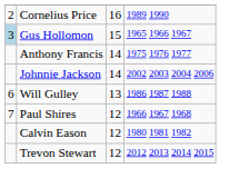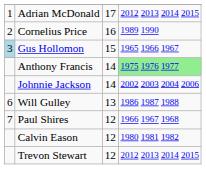 <table class="wikitable">
 <tr>
+</tr>
+<tr>
+<td>1</td>
+<td>Adrian McDonald</td>
+<td>17</td>
+<td style="font-size:80%;"><a href='#'>2012</a> <a href='#'>2013</a> <a href='#'>2014</a> <a href='#'>2015</a></td>
 </tr>
 <tr>
 <td>2</td>
 <td>Cornelius Price</td>
 <td>16</td>
 <td style="font-size:80%;"><a href='#'>1989</a> <a href='#'>1990</a></td>
 </tr>
 <tr>
 <td style="background: lightblue;">3</td>
 <td><a href='#'>Gus Hollomon</a></td>
 <td>15</td>
 <td style="font-size:80%;"><a href='#'>1965</a> <a href='#'>1966</a> <a href='#'>1967</a></td>
 </tr>
 <tr>
 <td></td>
 <td>Anthony Francis</td>
 <td>14</td>
-<td style="font-size:80%;"><a href='#'>1975</a> <a href='#'>1976</a> <a href='#'>1977</a></td>
+<td style="background: lightgreen; font-size:80%;"><a href='#'>1975</a> <a href='#'>1976</a> <a href='#'>1977</a></td>
 </tr>
 <tr>
 <td></td>
 <td><a href='#'>Johnnie Jackson</a></td>
 <td>14</td>
 <td style="font-size:80%;"><a href='#'>2002</a> <a href='#'>2003</a> <a href='#'>2004</a> <a href='#'>2006</a></td>
 </tr>
 <tr>
 <td>6</td>
 <td>Will Gulley</td>
 <td>13</td>
 <td style="font-size:80%;"><a href='#'>1986</a> <a href='#'>1987</a> <a href='#'>1988</a></td>
 </tr>
 <tr>
 <td>7</td>
 <td>Paul Shires</td>
 <td>12</td>
 <td style="font-size:80%;"><a href='#'>1966</a> <a href='#'>1967</a> <a href='#'>1968</a></td>
 </tr>
 <tr>
 <td></td>
 <td>Calvin Eason</td>
 <td>12</td>
 <td style="font-size:80%;"><a href='#'>1980</a> <a href='#'>1981</a> <a href='#'>1982</a></td>
 </tr>
 <tr>
 <td></td>
 <td>Trevon Stewart</td>
 <td>12</td>
 <td style="font-size:80%;"><a href='#'>2012</a> <a href='#'>2013</a> <a href='#'>2014</a> <a href='#'>2015</a></td>
 </tr>
 </table>
